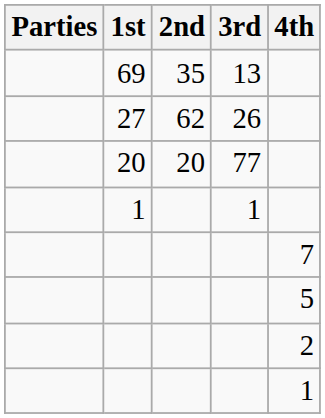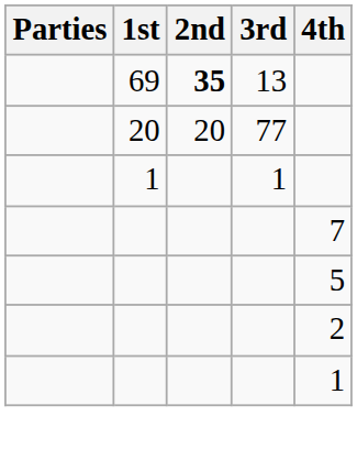 <table class="wikitable" style="text-align:right;">
 <tr>
 <th style="text-align:left;">Parties</th>
 <th>1st</th>
 <th>2nd</th>
 <th>3rd</th>
 <th>4th</th>
 </tr>
 <tr>
 <td style="text-align:left;"></td>
 <td>69</td>
-<td>35</td>
+<td><strong>35</strong></td>
 <td>13</td>
-<td></td>
-</tr>
-<tr>
-<td style="text-align:left;"></td>
-<td>27</td>
-<td>62</td>
-<td>26</td>
 <td></td>
 </tr>
 <tr>
 <td style="text-align:left;"></td>
 <td>20</td>
 <td>20</td>
 <td>77</td>
 <td></td>
 </tr>
 <tr>
 <td style="text-align:left;"></td>
 <td>1</td>
 <td></td>
 <td>1</td>
 <td></td>
 </tr>
 <tr>
 <td style="text-align:left;"></td>
 <td></td>
 <td></td>
 <td></td>
 <td>7</td>
 </tr>
 <tr>
 <td style="text-align:left;"></td>
 <td></td>
 <td></td>
 <td></td>
 <td>5</td>
 </tr>
 <tr>
 <td style="text-align:left;"></td>
 <td></td>
 <td></td>
 <td></td>
 <td>2</td>
 </tr>
 <tr>
 <td style="text-align:left;"></td>
 <td></td>
 <td></td>
 <td></td>
 <td>1</td>
 </tr>
 </table>
